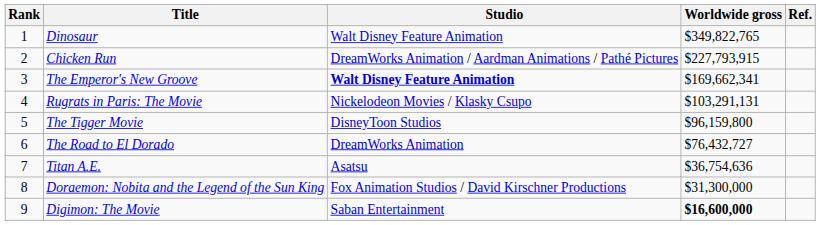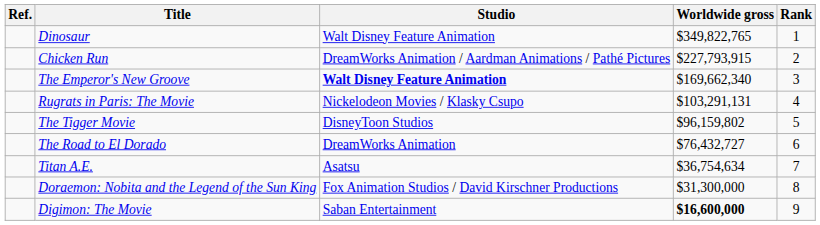 <table class="wikitable sortable" style="margin:auto; margin:auto;">
 <tr>
-<th>Rank</th>
+<th>Ref.</th>
 <th>Title</th>
 <th>Studio</th>
 <th>Worldwide gross</th>
-<th>Ref.</th>
+<th>Rank</th>
 </tr>
 <tr>
-<td align="center">1</td>
+<td></td>
 <td><em><a href='#'>Dinosaur</a></em></td>
 <td><a href='#'>Walt Disney Feature Animation</a></td>
 <td>$349,822,765</td>
-<td></td>
+<td align="center">1</td>
 </tr>
 <tr>
-<td align="center">2</td>
+<td></td>
 <td><em><a href='#'>Chicken Run</a></em></td>
 <td><a href='#'>DreamWorks Animation</a> / <a href='#'>Aardman Animations</a> / <a href='#'>Pathé Pictures</a></td>
 <td>$227,793,915</td>
-<td></td>
+<td align="center">2</td>
 </tr>
 <tr>
-<td align="center">3</td>
+<td></td>
 <td><em><a href='#'>The Emperor's New Groove</a></em></td>
 <td><strong><a href='#'>Walt Disney Feature Animation</a></strong></td>
-<td>$169,662,341</td>
-<td></td>
+<td>$169,662,340</td>
+<td align="center">3</td>
 </tr>
 <tr>
-<td align="center">4</td>
+<td></td>
 <td><em><a href='#'>Rugrats in Paris: The Movie</a></em></td>
 <td><a href='#'>Nickelodeon Movies</a> / <a href='#'>Klasky Csupo</a></td>
 <td>$103,291,131</td>
-<td></td>
+<td align="center">4</td>
 </tr>
 <tr>
-<td align="center">5</td>
+<td></td>
 <td><em><a href='#'>The Tigger Movie</a></em></td>
 <td><a href='#'>DisneyToon Studios</a></td>
-<td>$96,159,800</td>
-<td></td>
+<td>$96,159,802</td>
+<td align="center">5</td>
 </tr>
 <tr>
-<td align="center">6</td>
+<td></td>
 <td><em><a href='#'>The Road to El Dorado</a></em></td>
 <td><a href='#'>DreamWorks Animation</a></td>
 <td>$76,432,727</td>
-<td></td>
+<td align="center">6</td>
 </tr>
 <tr>
-<td align="center">7</td>
+<td></td>
 <td><em><a href='#'>Titan A.E.</a></em></td>
 <td><a href='#'>Asatsu</a></td>
-<td>$36,754,636</td>
-<td></td>
+<td>$36,754,634</td>
+<td align="center">7</td>
 </tr>
 <tr>
-<td align="center">8</td>
+<td></td>
 <td><em><a href='#'>Doraemon: Nobita and the Legend of the Sun King</a></em></td>
 <td><a href='#'>Fox Animation Studios</a> / <a href='#'>David Kirschner Productions</a></td>
 <td>$31,300,000</td>
-<td></td>
+<td align="center">8</td>
 </tr>
 <tr>
-<td align="center">9</td>
+<td></td>
 <td><em><a href='#'>Digimon: The Movie</a></em></td>
 <td><a href='#'>Saban Entertainment</a></td>
 <td><strong>$16,600,000</strong></td>
-<td></td>
+<td align="center">9</td>
 </tr>
 </table>
